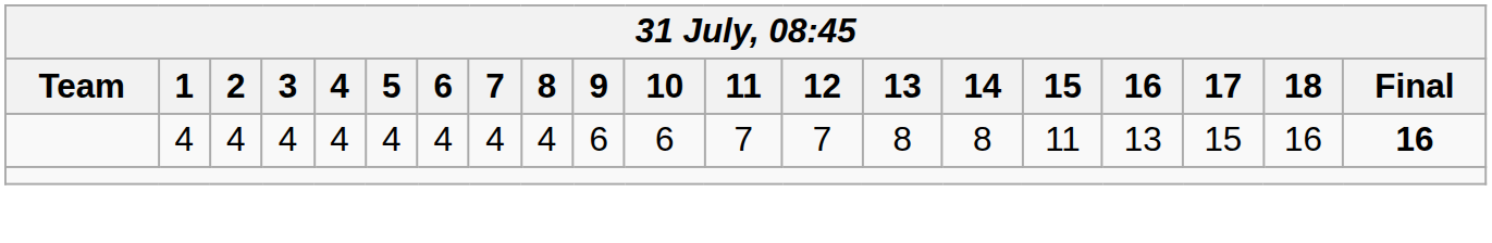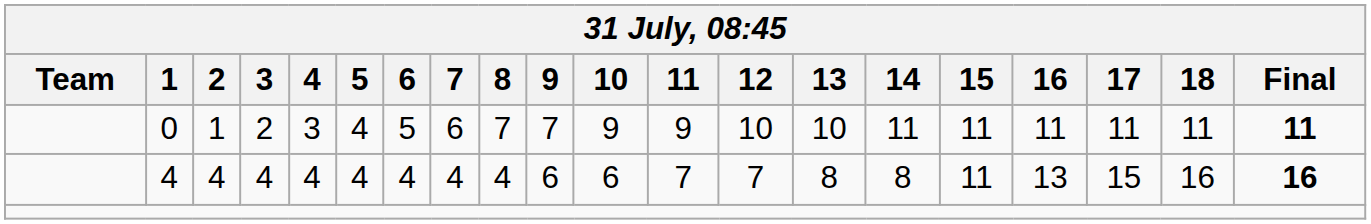 <table class=wikitable style="text-align:center; width: 55%">
 <tr>
 <th colspan=20><em>31 July, 08:45</em></th>
 </tr>
 <tr>
 <th>Team</th>
 <th>1</th>
 <th>2</th>
 <th>3</th>
 <th>4</th>
 <th>5</th>
 <th>6</th>
 <th>7</th>
 <th>8</th>
 <th>9</th>
 <th>10</th>
 <th>11</th>
 <th>12</th>
 <th>13</th>
 <th>14</th>
 <th>15</th>
 <th>16</th>
 <th>17</th>
 <th>18</th>
 <th>Final</th>
 </tr>
 <tr>
+<td align=left></td>
+<td>0</td>
+<td>1</td>
+<td>2</td>
+<td>3</td>
+<td>4</td>
+<td>5</td>
+<td>6</td>
+<td>7</td>
+<td>7</td>
+<td>9</td>
+<td>9</td>
+<td>10</td>
+<td>10</td>
+<td>11</td>
+<td>11</td>
+<td>11</td>
+<td>11</td>
+<td>11</td>
+<td><strong>11</strong></td>
+</tr>
+<tr>
 <td align=left><strong></strong></td>
 <td>4</td>
 <td>4</td>
 <td>4</td>
 <td>4</td>
 <td>4</td>
 <td>4</td>
 <td>4</td>
 <td>4</td>
 <td>6</td>
 <td>6</td>
 <td>7</td>
 <td>7</td>
 <td>8</td>
 <td>8</td>
 <td>11</td>
 <td>13</td>
 <td>15</td>
 <td>16</td>
 <td><strong>16</strong></td>
 </tr>
 <tr>
 <td colspan=20></td>
 </tr>
 </table>
